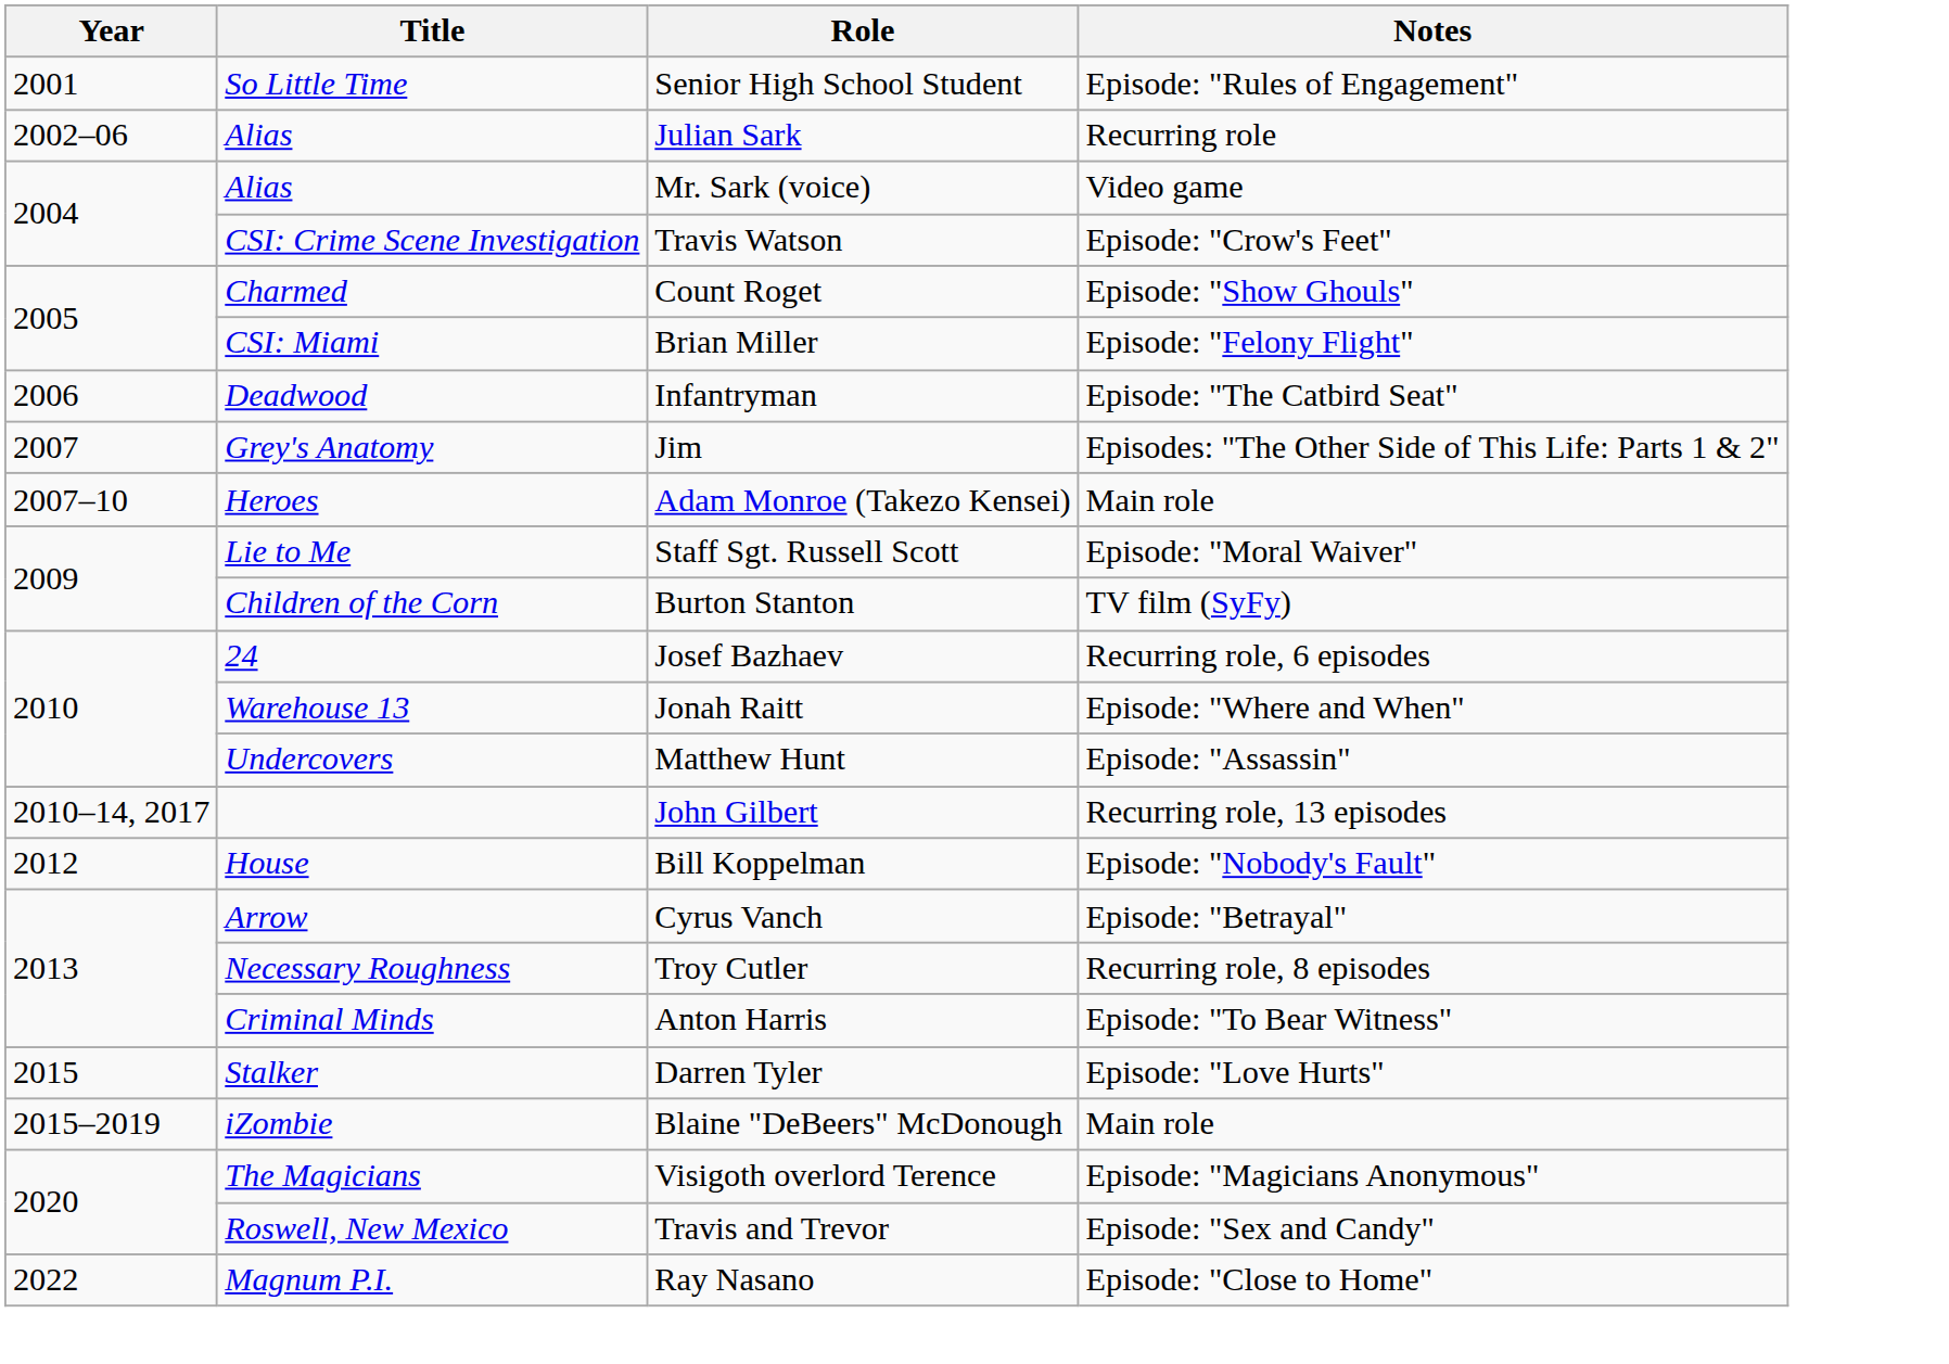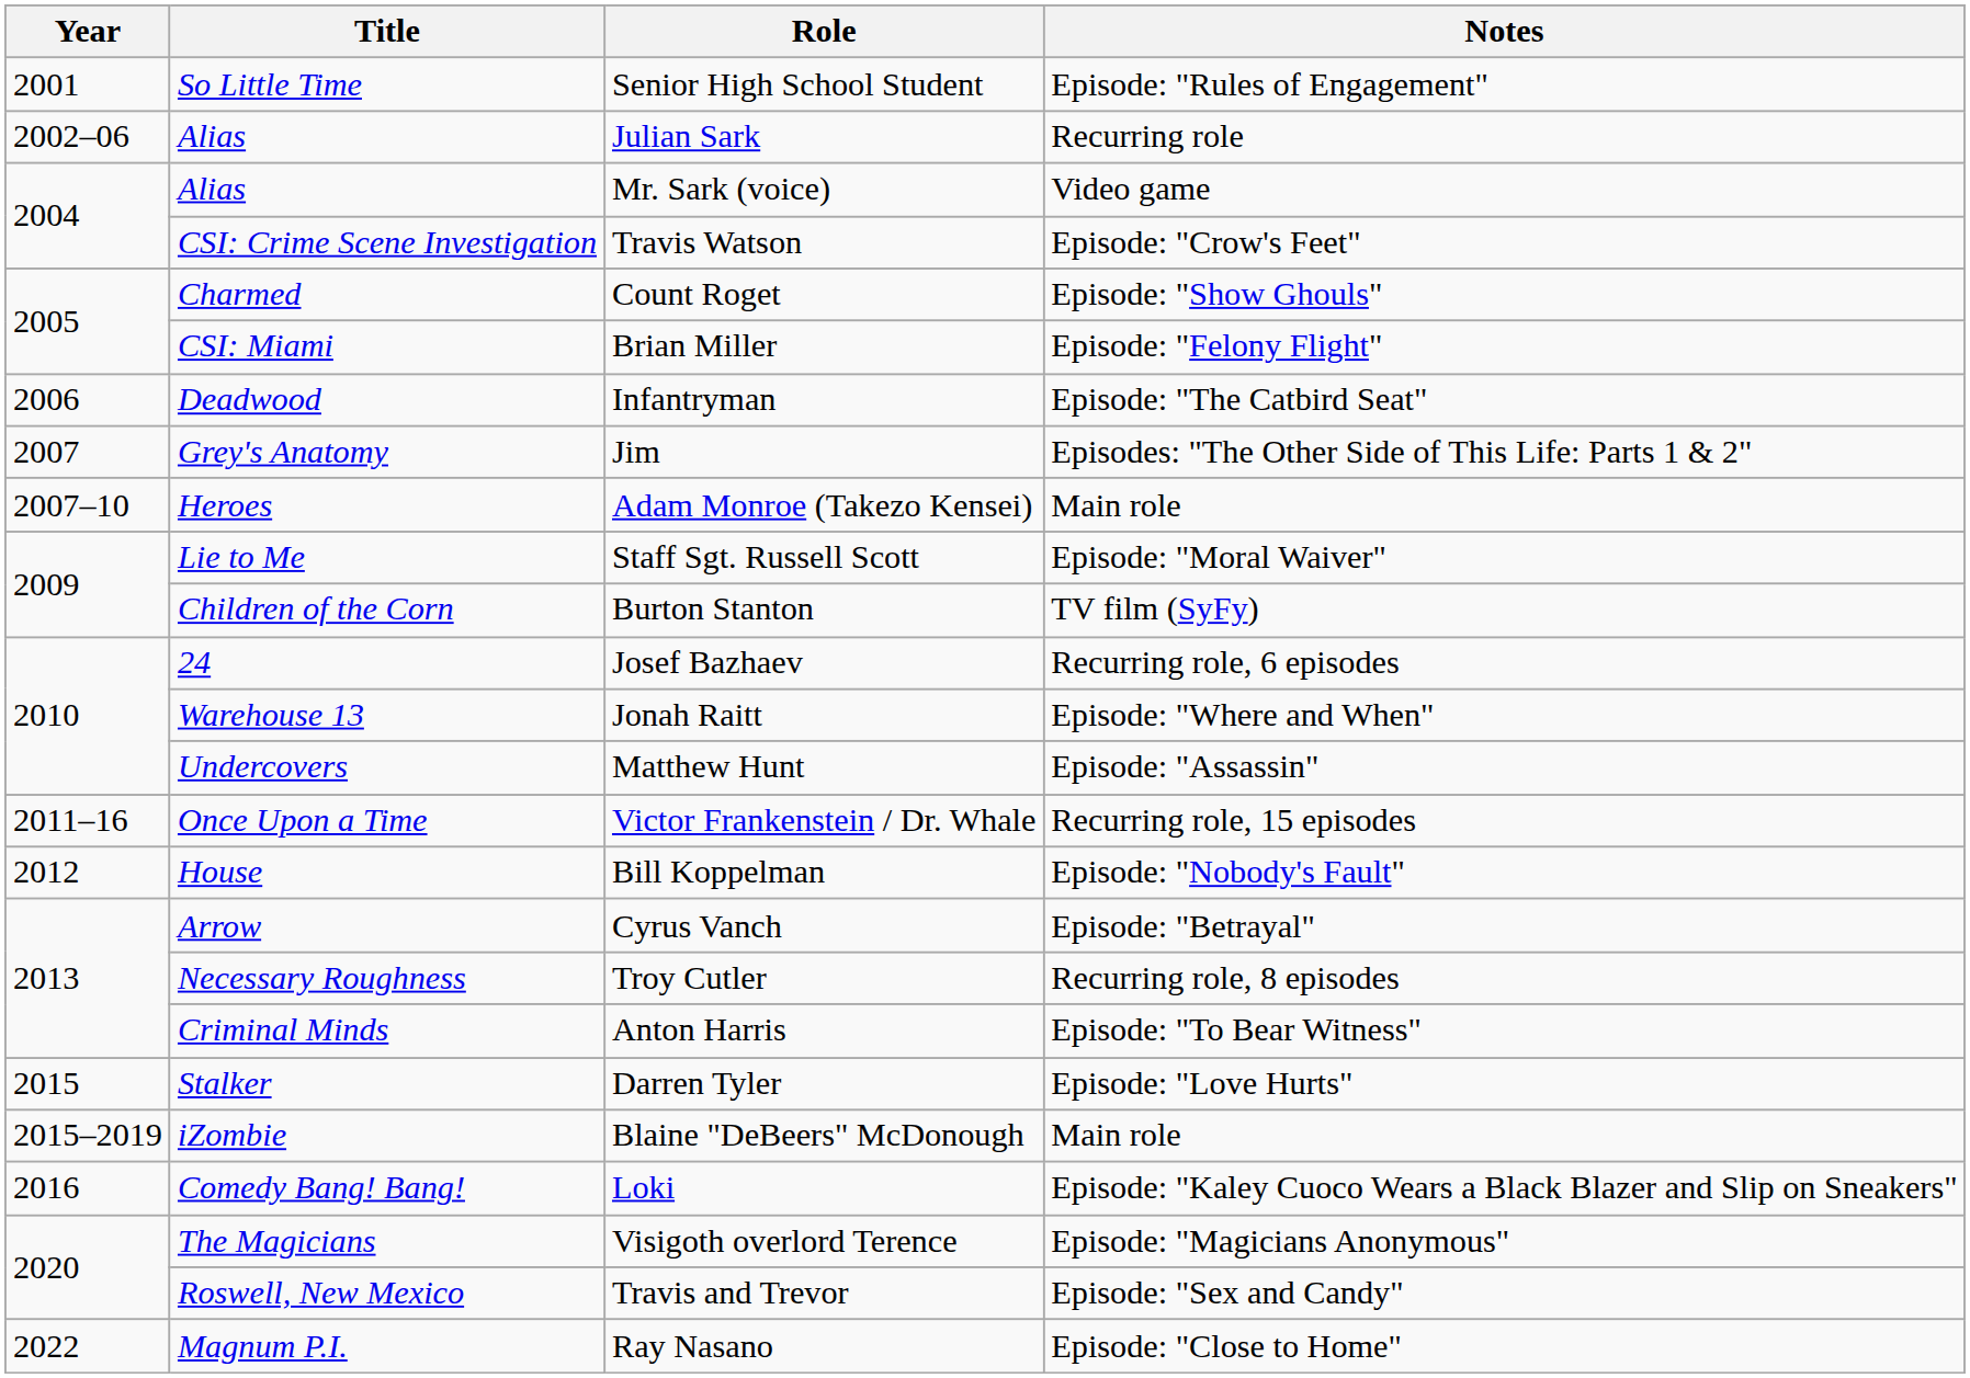 <table class="wikitable sortable">
 <tr>
 <th>Year</th>
 <th>Title</th>
 <th>Role</th>
 <th class="unsortable">Notes</th>
 </tr>
 <tr>
 <td>2001</td>
 <td><em><a href='#'>So Little Time</a></em></td>
 <td>Senior High School Student</td>
 <td>Episode: "Rules of Engagement"</td>
 </tr>
 <tr>
 <td>2002–06</td>
 <td><em><a href='#'>Alias</a></em></td>
 <td><a href='#'>Julian Sark</a></td>
 <td>Recurring role</td>
 </tr>
 <tr>
 <td rowspan="2">2004</td>
 <td><em><a href='#'>Alias</a></em></td>
 <td>Mr. Sark (voice)</td>
 <td>Video game</td>
 </tr>
 <tr>
 <td><em><a href='#'>CSI: Crime Scene Investigation</a></em></td>
 <td>Travis Watson</td>
 <td>Episode: "Crow's Feet"</td>
 </tr>
 <tr>
 <td rowspan="2">2005</td>
 <td><em><a href='#'>Charmed</a></em></td>
 <td>Count Roget</td>
 <td>Episode: "<a href='#'>Show Ghouls</a>"</td>
 </tr>
 <tr>
 <td><em><a href='#'>CSI: Miami</a></em></td>
 <td>Brian Miller</td>
 <td>Episode: "<a href='#'>Felony Flight</a>"</td>
 </tr>
 <tr>
 <td>2006</td>
 <td><em><a href='#'>Deadwood</a></em></td>
 <td>Infantryman</td>
 <td>Episode: "The Catbird Seat"</td>
 </tr>
 <tr>
 <td>2007</td>
 <td><em><a href='#'>Grey's Anatomy</a></em></td>
 <td>Jim</td>
 <td>Episodes: "The Other Side of This Life: Parts 1 & 2"</td>
 </tr>
 <tr>
 <td>2007–10</td>
 <td><em><a href='#'>Heroes</a></em></td>
 <td><a href='#'>Adam Monroe</a> (Takezo Kensei)</td>
 <td>Main role</td>
 </tr>
 <tr>
 <td rowspan="2">2009</td>
 <td><em><a href='#'>Lie to Me</a></em></td>
 <td>Staff Sgt. Russell Scott</td>
 <td>Episode: "Moral Waiver"</td>
 </tr>
 <tr>
 <td><em><a href='#'>Children of the Corn</a></em></td>
 <td>Burton Stanton</td>
 <td>TV film (<a href='#'>SyFy</a>)</td>
 </tr>
 <tr>
 <td rowspan="3">2010</td>
 <td><em><a href='#'>24</a></em></td>
 <td>Josef Bazhaev</td>
 <td>Recurring role, 6 episodes</td>
 </tr>
 <tr>
 <td><em><a href='#'>Warehouse 13</a></em></td>
 <td>Jonah Raitt</td>
 <td>Episode: "Where and When"</td>
 </tr>
 <tr>
 <td><em><a href='#'>Undercovers</a></em></td>
 <td>Matthew Hunt</td>
 <td>Episode: "Assassin"</td>
 </tr>
 <tr>
-<td>2010–14, 2017</td>
-<td><em></em></td>
-<td><a href='#'>John Gilbert</a></td>
-<td>Recurring role, 13 episodes</td>
+<td>2011–16</td>
+<td><em><a href='#'>Once Upon a Time</a></em></td>
+<td><a href='#'>Victor Frankenstein</a> / Dr. Whale</td>
+<td>Recurring role, 15 episodes</td>
 </tr>
 <tr>
 <td>2012</td>
 <td><em><a href='#'>House</a></em></td>
 <td>Bill Koppelman</td>
 <td>Episode: "<a href='#'>Nobody's Fault</a>"</td>
 </tr>
 <tr>
 <td rowspan="3">2013</td>
 <td><em><a href='#'>Arrow</a></em></td>
 <td>Cyrus Vanch</td>
 <td>Episode: "Betrayal"</td>
 </tr>
 <tr>
 <td><em><a href='#'>Necessary Roughness</a></em></td>
 <td>Troy Cutler</td>
 <td>Recurring role, 8 episodes</td>
 </tr>
 <tr>
 <td><em><a href='#'>Criminal Minds</a></em></td>
 <td>Anton Harris</td>
 <td>Episode: "To Bear Witness"</td>
 </tr>
 <tr>
 <td>2015</td>
 <td><em><a href='#'>Stalker</a></em></td>
 <td>Darren Tyler</td>
 <td>Episode: "Love Hurts"</td>
 </tr>
 <tr>
 <td>2015–2019</td>
 <td><em><a href='#'>iZombie</a></em></td>
 <td>Blaine "DeBeers" McDonough</td>
 <td>Main role</td>
 </tr>
 <tr>
+<td>2016</td>
+<td><em><a href='#'>Comedy Bang! Bang!</a></em></td>
+<td><a href='#'>Loki</a></td>
+<td>Episode: "Kaley Cuoco Wears a Black Blazer and Slip on Sneakers"</td>
+</tr>
+<tr>
 <td rowspan="2">2020</td>
 <td><em><a href='#'>The Magicians</a></em></td>
 <td>Visigoth overlord Terence</td>
 <td>Episode: "Magicians Anonymous"</td>
 </tr>
 <tr>
 <td><em><a href='#'> Roswell, New Mexico</a></em></td>
 <td>Travis and Trevor</td>
 <td>Episode: "Sex and Candy"</td>
 </tr>
 <tr>
 <td>2022</td>
 <td><em><a href='#'>Magnum P.I.</a></em></td>
 <td>Ray Nasano</td>
 <td>Episode: "Close to Home"</td>
 </tr>
 </table>
